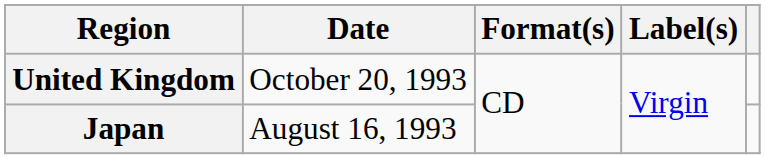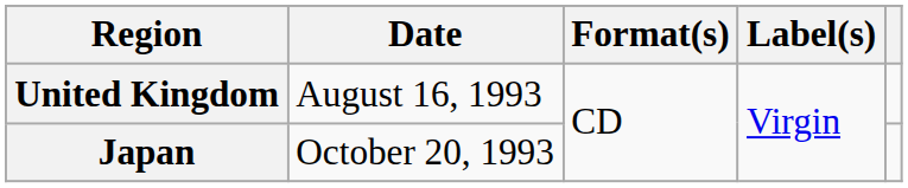 <table class="wikitable plainrowheaders">
 <tr>
 <th scope="col">Region</th>
 <th scope="col">Date</th>
 <th scope="col">Format(s)</th>
 <th scope="col">Label(s)</th>
 <th scope="col"></th>
 </tr>
 <tr>
 <th scope="row">United Kingdom</th>
-<td>October 20, 1993</td>
+<td>August 16, 1993</td>
 <td rowspan="2">CD</td>
 <td rowspan="2"><a href='#'>Virgin</a></td>
 <td></td>
 </tr>
 <tr>
 <th scope="row">Japan</th>
-<td>August 16, 1993</td>
+<td>October 20, 1993</td>
 <td></td>
 </tr>
 </table>
